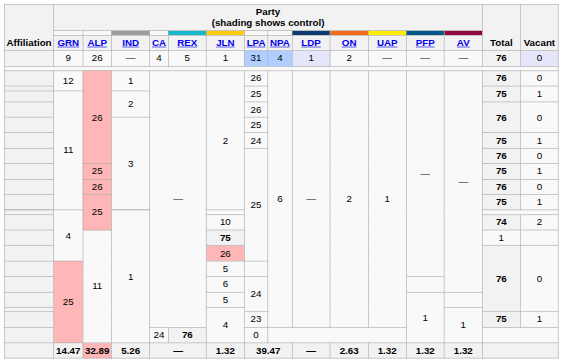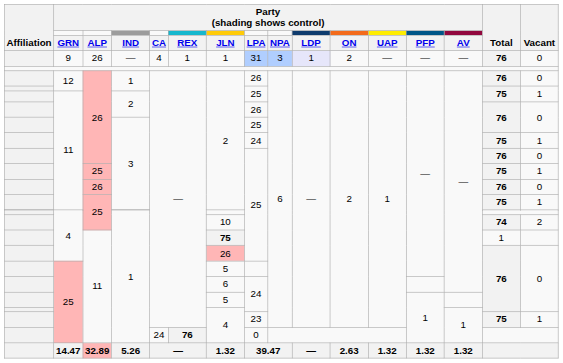 <table class="wikitable" style="text-align:center">
 <tr style="vertical-align:bottom;">
 <th rowspan="3">Affiliation</th>
 <th colspan="13">Party <div>(shading shows control)</div></th>
 <th rowspan="3"  style="width: 55px">Total</th>
 <th rowspan="3"  style="width: 55px">Vacant</th>
 </tr>
 <tr style="height:5px">
 <td bgcolor=></td>
 <td bgcolor=></td>
 <td bgcolor=#9C9C9C style="width: 55px"></td>
 <td bgcolor=></td>
 <td bgcolor=#16B7CD style="width: 55px"></td>
 <td bgcolor=#FFCB08 style="width: 55px"></td>
 <td bgcolor=></td>
 <td bgcolor=></td>
 <td bgcolor=#0E3B6D style="width: 55px"></td>
 <td bgcolor=#F36B1B style="width: 55px"></td>
 <td bgcolor=#FFED00 style="width: 55px"></td>
 <td bgcolor=#005687 style="width: 55px"></td>
 <td bgcolor=#91073d style="width: 55px"></td>
 </tr>
 <tr>
 <th><a href='#'>GRN</a></th>
 <th><a href='#'>ALP</a></th>
 <th><a href='#'>IND</a></th>
 <th><a href='#'>CA</a></th>
 <th><a href='#'>REX</a></th>
 <th><a href='#'>JLN</a></th>
 <th><a href='#'>LPA</a></th>
 <th><a href='#'>NPA</a></th>
 <th><a href='#'>LDP</a></th>
 <th><a href='#'>ON</a></th>
 <th><a href='#'>UAP</a></th>
 <th><a href='#'>PFP</a></th>
 <th><a href='#'>AV</a></th>
 </tr>
 <tr>
 <th></th>
 <td>9</td>
 <td>26</td>
 <td>—</td>
 <td>4</td>
-<td>5</td>
+<td>1</td>
 <td>1</td>
 <td style="background-color:#B0CEFF">31</td>
-<td style="background-color:#B0CEFF">4</td>
+<td style="background-color:#B0CEFF">3</td>
 <td style="background: lavender;">1</td>
 <td>2</td>
 <td>—</td>
 <td>—</td>
 <td>—</td>
 <th>76</th>
-<td style="background: lavender;">0</td>
+<td>0</td>
 </tr>
 <tr>
 <td colspan="16"></td>
 </tr>
 <tr>
 <th></th>
 <td rowspan="2">12</td>
 <td rowspan="7" style="background-color:#FFB6B6">26</td>
 <td rowspan="2">1</td>
 <td colspan="2" rowspan="20">—</td>
 <td rowspan="10">2</td>
 <td>26</td>
 <td rowspan="20">6</td>
 <td rowspan="20">—</td>
 <td rowspan="20">2</td>
 <td rowspan="20">1</td>
 <td rowspan="16">—</td>
 <td rowspan="17">—</td>
 <th>76</th>
 <td>0</td>
 </tr>
 <tr>
 <th></th>
 <td rowspan="2">25</td>
 <th rowspan="2">75</th>
 <td rowspan="2">1</td>
 </tr>
 <tr>
 <th></th>
 <td rowspan="9">11</td>
 <td rowspan="2">2</td>
 </tr>
 <tr>
 <th></th>
 <td>26</td>
 <th rowspan="2">76</th>
 <td rowspan="2">0</td>
 </tr>
 <tr>
 <th></th>
 <td rowspan="6">3</td>
 <td>25</td>
 </tr>
 <tr>
 <th></th>
 <td>24</td>
 <th>75</th>
 <td>1</td>
 </tr>
 <tr>
 <th></th>
 <td rowspan="9">25</td>
 <th>76</th>
 <td>0</td>
 </tr>
 <tr>
 <th></th>
 <td style="background-color:#FFB6B6">25</td>
 <th>75</th>
 <td>1</td>
 </tr>
 <tr>
 <th></th>
 <td style="background-color:#FFB6B6">26</td>
 <th>76</th>
 <td>0</td>
 </tr>
 <tr>
 <th></th>
 <td rowspan="4" style="background-color:#FFB6B6">25</td>
 <th rowspan="2">75</th>
 <td rowspan="2">1</td>
 </tr>
 <tr>
 </tr>
 <tr>
 <th></th>
 <td rowspan="4">4</td>
 <td rowspan="10">1</td>
 </tr>
 <tr>
 <th></th>
 <td>10</td>
 <th>74</th>
 <td>2</td>
 </tr>
 <tr>
 <th></th>
 <td rowspan="8">11</td>
 <th>75</th>
 <td>1</td>
 </tr>
 <tr>
 <th></th>
 <td style="background-color:#FFB6B6">26</td>
 <th rowspan="5">76</th>
 <td rowspan="5">0</td>
 </tr>
 <tr>
 <th></th>
 <td rowspan="6" style="background-color:#FFB6B6">25</td>
 <td>5</td>
 </tr>
 <tr>
 <th></th>
 <td>6</td>
 <td rowspan="3">24</td>
 </tr>
 <tr>
 <th></th>
 <td>5</td>
 <td rowspan="4">1</td>
 </tr>
 <tr>
 <th></th>
 <td rowspan="3">4</td>
 <td rowspan="3">1</td>
 </tr>
 <tr>
 <th></th>
 <td>23</td>
 <th>75</th>
 <td>1</td>
 </tr>
 <tr>
 <th></th>
 <td>24</td>
 <th>76</th>
 <td>0</td>
 </tr>
 <tr>
 <th></th>
 <th>14.47</th>
 <th style="background-color:#FFB6B6">32.89</th>
 <th>5.26</th>
 <th colspan="2">—</th>
 <th>1.32</th>
 <th colspan="2">39.47</th>
 <th>—</th>
 <th>2.63</th>
 <th>1.32</th>
 <th>1.32</th>
 <th>1.32</th>
 <th colspan="2"></th>
 </tr>
 </table>
